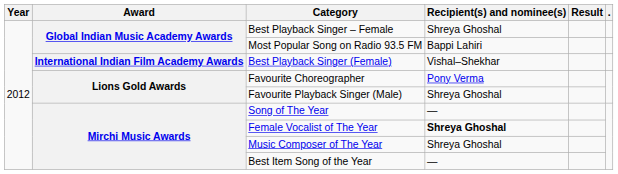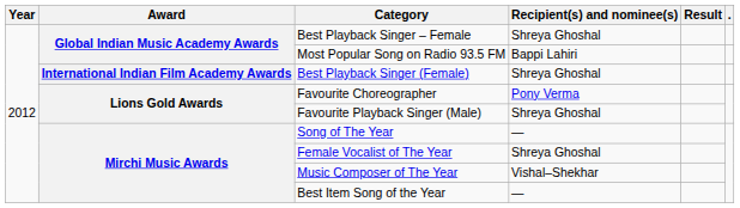 <table class="wikitable sortable plainrowheaders">
 <tr>
 <th>Year</th>
 <th>Award</th>
 <th>Category</th>
 <th>Recipient(s) and nominee(s)</th>
 <th>Result</th>
 <th scope="col"  class="unsortable">.</th>
 </tr>
 <tr>
 <td rowspan="9">2012</td>
 <th scope="row" rowspan="2"><a href='#'>Global Indian Music Academy Awards</a></th>
 <td>Best Playback Singer – Female</td>
 <td>Shreya Ghoshal</td>
 <td></td>
 <td style="text-align:center;"></td>
 </tr>
 <tr>
 <td>Most Popular Song on Radio 93.5 FM</td>
 <td>Bappi Lahiri</td>
 <td></td>
 <td style="text-align:center;"></td>
 </tr>
 <tr>
 <th scope="row"><a href='#'>International Indian Film Academy Awards</a></th>
 <td><a href='#'>Best Playback Singer (Female)</a></td>
-<td>Vishal–Shekhar</td>
+<td>Shreya Ghoshal</td>
 <td></td>
 <td style="text-align:center;"></td>
 </tr>
 <tr>
 <th scope="row" rowspan="2">Lions Gold Awards</th>
 <td>Favourite Choreographer</td>
 <td><a href='#'>Pony Verma</a></td>
 <td></td>
 <td rowspan="2" style="text-align:center;"></td>
 </tr>
 <tr>
 <td>Favourite Playback Singer (Male)</td>
 <td>Shreya Ghoshal</td>
 <td></td>
 </tr>
 <tr>
 <th scope="row" rowspan="4"><a href='#'>Mirchi Music Awards</a></th>
 <td><a href='#'>Song of The Year</a></td>
 <td>—</td>
 <td></td>
 <td rowspan="4" style="text-align:center;"></td>
 </tr>
 <tr>
 <td><a href='#'>Female Vocalist of The Year</a></td>
-<td><strong>Shreya Ghoshal</strong></td>
+<td>Shreya Ghoshal</td>
 <td></td>
 </tr>
 <tr>
 <td><a href='#'>Music Composer of The Year</a></td>
-<td>Shreya Ghoshal</td>
+<td>Vishal–Shekhar</td>
 <td></td>
 </tr>
 <tr>
 <td>Best Item Song of the Year</td>
 <td>—</td>
 <td></td>
 </tr>
 </table>
